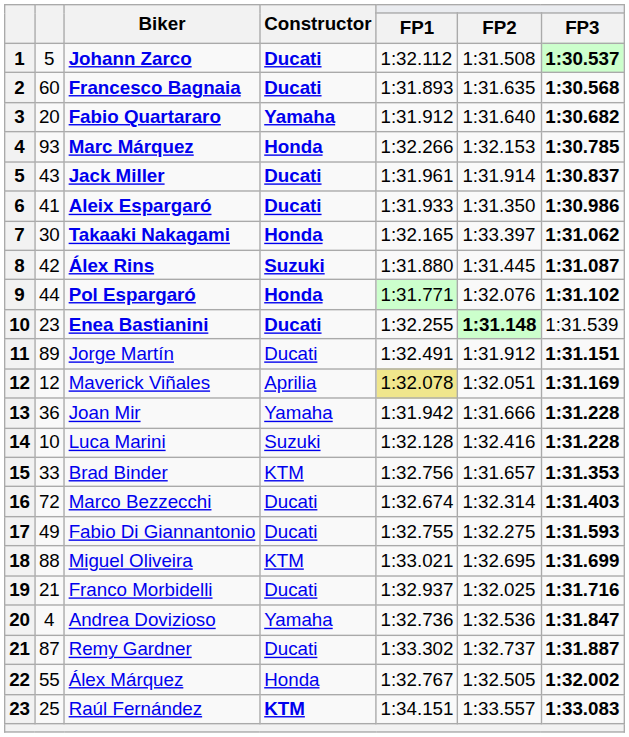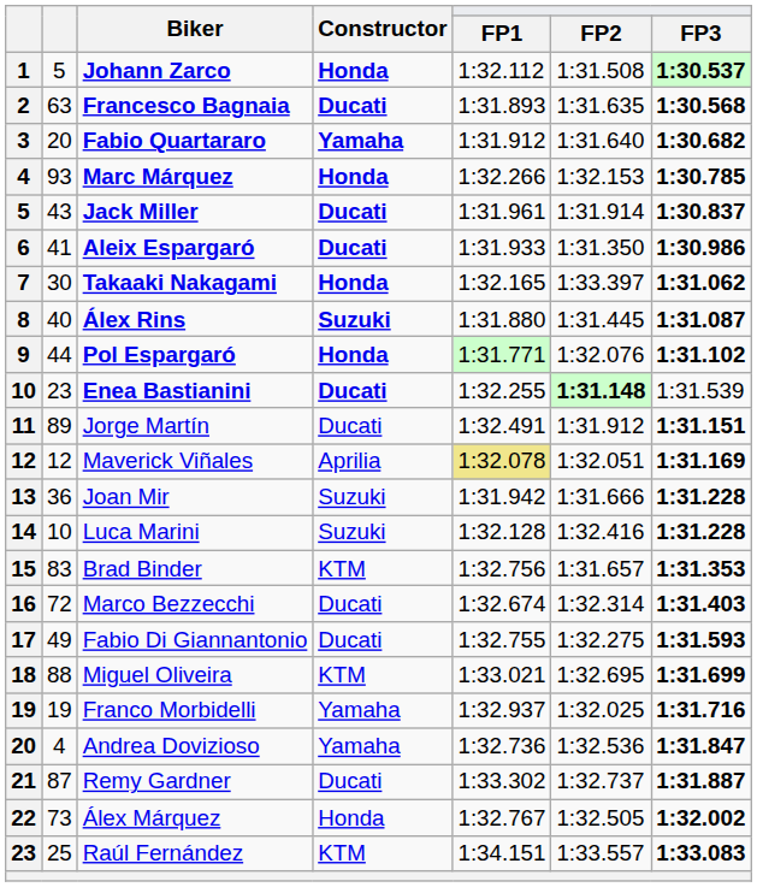 <table class="wikitable sortable" style="font-size: 85%;">
 <tr>
 <th rowspan="2"></th>
 <th rowspan="2"></th>
 <th rowspan="2">Biker</th>
 <th rowspan="2">Constructor</th>
 <th colspan="3" style="background:#eaecf0; text-align:center;"></th>
 </tr>
 <tr>
 <th scope="col">FP1</th>
 <th scope="col">FP2</th>
 <th scope="col">FP3</th>
 </tr>
 <tr>
 <th scope="row">1</th>
 <td align="center">5</td>
 <td><strong> <a href='#'>Johann Zarco</a></strong></td>
-<td><strong><a href='#'>Ducati</a></strong></td>
+<td><strong><a href='#'>Honda</a></strong></td>
 <td>1:32.112</td>
 <td>1:31.508</td>
 <td style="background:#ccffcc;"><strong>1:30.537</strong></td>
 </tr>
 <tr>
 <th scope="row">2</th>
-<td align="center">60</td>
+<td align="center">63</td>
 <td><strong> <a href='#'>Francesco Bagnaia</a></strong></td>
 <td><strong><a href='#'>Ducati</a></strong></td>
 <td>1:31.893</td>
 <td>1:31.635</td>
 <td><strong>1:30.568</strong></td>
 </tr>
 <tr>
 <th scope="row">3</th>
 <td align="center">20</td>
 <td><strong> <a href='#'>Fabio Quartararo</a></strong></td>
 <td><strong><a href='#'>Yamaha</a></strong></td>
 <td>1:31.912</td>
 <td>1:31.640</td>
 <td><strong>1:30.682</strong></td>
 </tr>
 <tr>
 <th scope="row">4</th>
 <td align="center">93</td>
 <td><strong> <a href='#'>Marc Márquez</a></strong></td>
 <td><strong><a href='#'>Honda</a></strong></td>
 <td>1:32.266</td>
 <td>1:32.153</td>
 <td><strong>1:30.785</strong></td>
 </tr>
 <tr>
 <th scope="row">5</th>
 <td align="center">43</td>
 <td><strong> <a href='#'>Jack Miller</a></strong></td>
 <td><strong><a href='#'>Ducati</a></strong></td>
 <td>1:31.961</td>
 <td>1:31.914</td>
 <td><strong>1:30.837</strong></td>
 </tr>
 <tr>
 <th scope="row">6</th>
 <td align="center">41</td>
 <td><strong> <a href='#'>Aleix Espargaró</a></strong></td>
 <td><strong><a href='#'>Ducati</a></strong></td>
 <td>1:31.933</td>
 <td>1:31.350</td>
 <td><strong>1:30.986</strong></td>
 </tr>
 <tr>
 <th scope="row">7</th>
 <td align="center">30</td>
 <td><strong> <a href='#'>Takaaki Nakagami</a></strong></td>
 <td><strong><a href='#'>Honda</a></strong></td>
 <td>1:32.165</td>
 <td>1:33.397</td>
 <td><strong>1:31.062</strong></td>
 </tr>
 <tr>
 <th scope="row">8</th>
-<td align="center">42</td>
+<td align="center">40</td>
 <td><strong> <a href='#'>Álex Rins</a></strong></td>
 <td><strong><a href='#'>Suzuki</a></strong></td>
 <td>1:31.880</td>
 <td>1:31.445</td>
 <td><strong>1:31.087</strong></td>
 </tr>
 <tr>
 <th scope="row">9</th>
 <td align="center">44</td>
 <td><strong> <a href='#'>Pol Espargaró</a></strong></td>
 <td><strong><a href='#'>Honda</a></strong></td>
 <td style="background:#ccffcc;">1:31.771</td>
 <td>1:32.076</td>
 <td><strong>1:31.102</strong></td>
 </tr>
 <tr>
 <th scope="row">10</th>
 <td align="center">23</td>
 <td><strong> <a href='#'>Enea Bastianini</a></strong></td>
 <td><strong><a href='#'>Ducati</a></strong></td>
 <td>1:32.255</td>
 <td style="background:#ccffcc;"><strong>1:31.148</strong></td>
 <td>1:31.539</td>
 </tr>
 <tr>
 <th scope="row">11</th>
 <td align="center">89</td>
 <td> <a href='#'>Jorge Martín</a></td>
 <td><a href='#'>Ducati</a></td>
 <td>1:32.491</td>
 <td>1:31.912</td>
 <td><strong>1:31.151</strong></td>
 </tr>
 <tr>
 <th scope="row">12</th>
 <td align="center">12</td>
 <td> <a href='#'>Maverick Viñales</a></td>
 <td><a href='#'>Aprilia</a></td>
 <td style="background: khaki;">1:32.078</td>
 <td>1:32.051</td>
 <td><strong>1:31.169</strong></td>
 </tr>
 <tr>
 <th scope="row">13</th>
 <td align="center">36</td>
 <td> <a href='#'>Joan Mir</a></td>
-<td><a href='#'>Yamaha</a></td>
+<td><a href='#'>Suzuki</a></td>
 <td>1:31.942</td>
 <td>1:31.666</td>
 <td><strong>1:31.228</strong></td>
 </tr>
 <tr>
 <th scope="row">14</th>
 <td align="center">10</td>
 <td> <a href='#'>Luca Marini</a></td>
 <td><a href='#'>Suzuki</a></td>
 <td>1:32.128</td>
 <td>1:32.416</td>
 <td><strong>1:31.228</strong></td>
 </tr>
 <tr>
 <th scope="row">15</th>
-<td align="center">33</td>
+<td align="center">83</td>
 <td> <a href='#'>Brad Binder</a></td>
 <td><a href='#'>KTM</a></td>
 <td>1:32.756</td>
 <td>1:31.657</td>
 <td><strong>1:31.353</strong></td>
 </tr>
 <tr>
 <th scope="row">16</th>
 <td align="center">72</td>
 <td> <a href='#'>Marco Bezzecchi</a></td>
 <td><a href='#'>Ducati</a></td>
 <td>1:32.674</td>
 <td>1:32.314</td>
 <td><strong>1:31.403</strong></td>
 </tr>
 <tr>
 <th scope="row">17</th>
 <td align="center">49</td>
 <td> <a href='#'>Fabio Di Giannantonio</a></td>
 <td><a href='#'>Ducati</a></td>
 <td>1:32.755</td>
 <td>1:32.275</td>
 <td><strong>1:31.593</strong></td>
 </tr>
 <tr>
 <th scope="row">18</th>
 <td align="center">88</td>
 <td> <a href='#'>Miguel Oliveira</a></td>
 <td><a href='#'>KTM</a></td>
 <td>1:33.021</td>
 <td>1:32.695</td>
 <td><strong>1:31.699</strong></td>
 </tr>
 <tr>
 <th scope="row">19</th>
-<td align="center">21</td>
+<td align="center">19</td>
 <td> <a href='#'>Franco Morbidelli</a></td>
-<td><a href='#'>Ducati</a></td>
+<td><a href='#'>Yamaha</a></td>
 <td>1:32.937</td>
 <td>1:32.025</td>
 <td><strong>1:31.716</strong></td>
 </tr>
 <tr>
 <th scope="row">20</th>
 <td align="center">4</td>
 <td> <a href='#'>Andrea Dovizioso</a></td>
 <td><a href='#'>Yamaha</a></td>
 <td>1:32.736</td>
 <td>1:32.536</td>
 <td><strong>1:31.847</strong></td>
 </tr>
 <tr>
 <th scope="row">21</th>
 <td align="center">87</td>
 <td> <a href='#'>Remy Gardner</a></td>
 <td><a href='#'>Ducati</a></td>
 <td>1:33.302</td>
 <td>1:32.737</td>
 <td><strong>1:31.887</strong></td>
 </tr>
 <tr>
 <th scope="row">22</th>
-<td align="center">55</td>
+<td align="center">73</td>
 <td> <a href='#'>Álex Márquez</a></td>
 <td><a href='#'>Honda</a></td>
 <td>1:32.767</td>
 <td>1:32.505</td>
 <td><strong>1:32.002</strong></td>
 </tr>
 <tr>
 <th scope="row">23</th>
 <td align="center">25</td>
 <td> <a href='#'>Raúl Fernández</a></td>
-<td><strong><a href='#'>KTM</a></strong></td>
+<td><a href='#'>KTM</a></td>
 <td>1:34.151</td>
 <td>1:33.557</td>
 <td><strong>1:33.083</strong></td>
 </tr>
 <tr>
 <th colspan="7"></th>
 </tr>
 </table>
